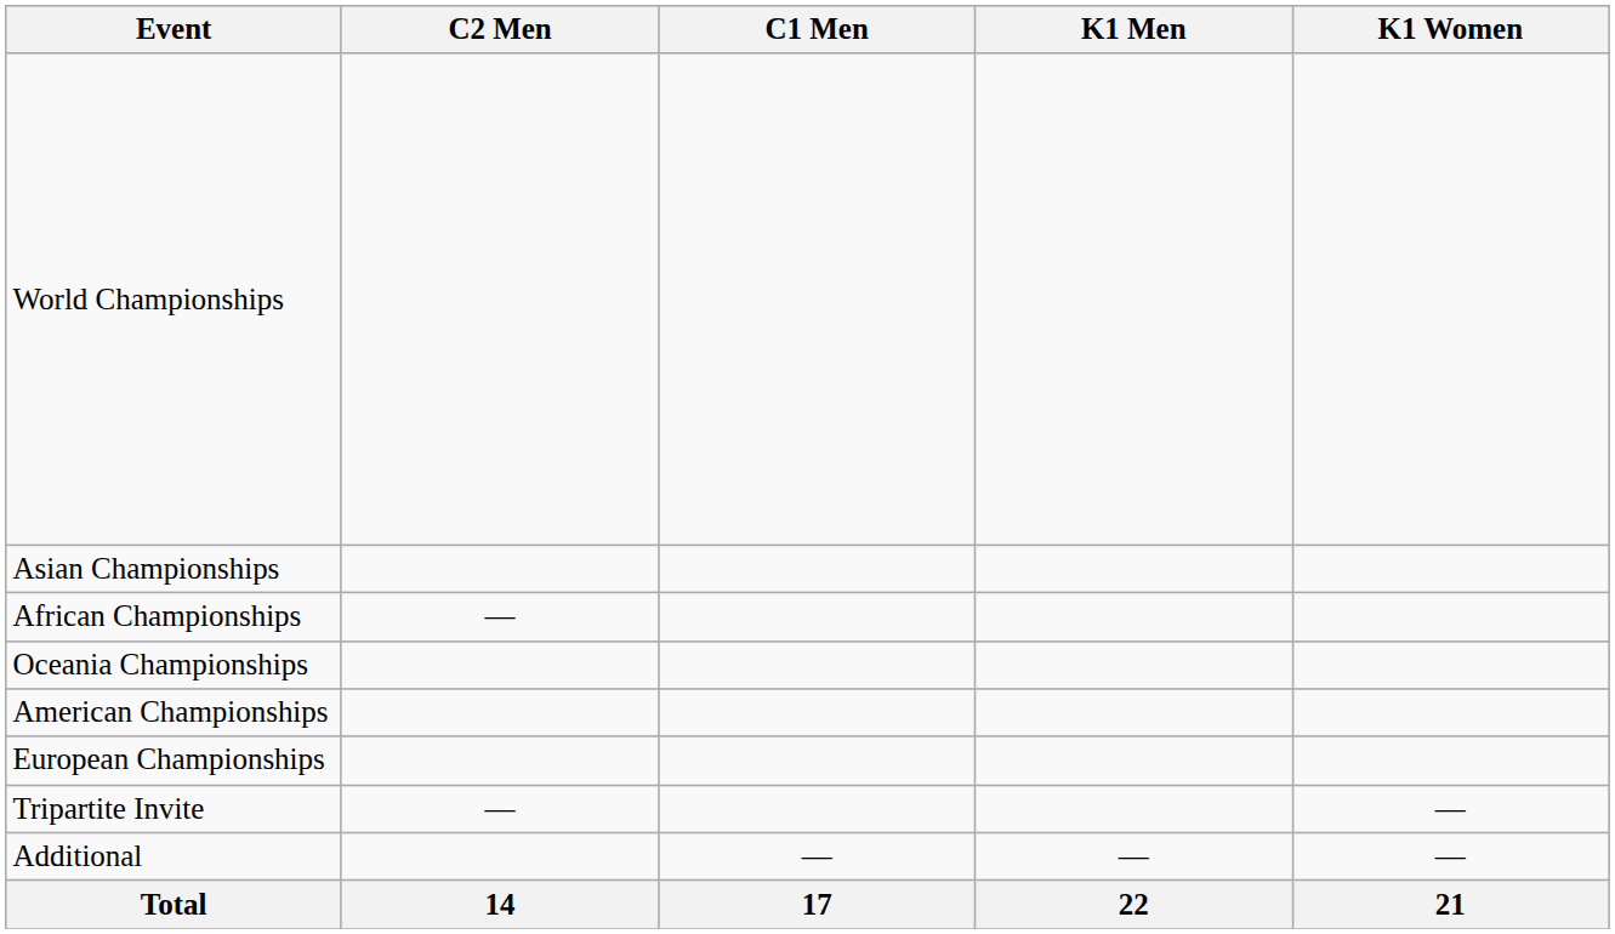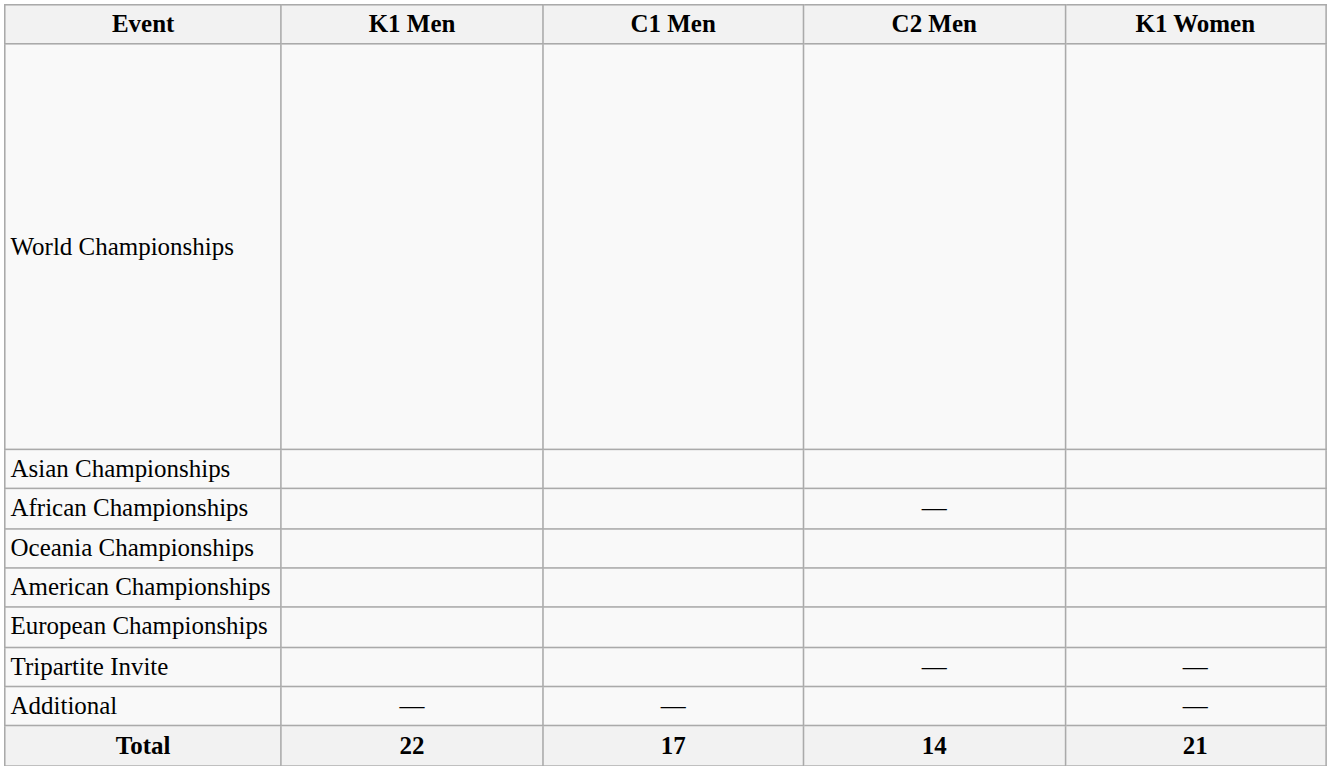 <table class="wikitable">
 <tr>
 <th width=170>Event</th>
+<th width=160>K1 Men</th>
+<th width=160>C1 Men</th>
 <th width=160>C2 Men</th>
-<th width=160>C1 Men</th>
-<th width=160>K1 Men</th>
 <th width=160>K1 Women</th>
 </tr>
 <tr>
 <td>World Championships</td>
+<td><br><br><br><br><br><br><br><br><br><br><br><br><br><br></td>
+<td><br><br><br><br><br><br><br><br><br><br></td>
 <td><br><br><br><br><br><br><br></td>
-<td><br><br><br><br><br><br><br><br><br><br></td>
-<td><br><br><br><br><br><br><br><br><br><br><br><br><br><br></td>
 <td><br><br><br><br><br><br><br><br><br><br><br><br><br><br></td>
 </tr>
 <tr>
 <td>Asian Championships</td>
 <td></td>
 <td></td>
 <td></td>
 <td></td>
 </tr>
 <tr>
 <td>African Championships</td>
+<td></td>
+<td><s></s></td>
 <td align="center">—</td>
-<td><s></s></td>
-<td></td>
 <td></td>
 </tr>
 <tr>
 <td>Oceania Championships</td>
 <td></td>
 <td></td>
 <td></td>
 <td></td>
 </tr>
 <tr>
 <td>American Championships</td>
 <td></td>
 <td></td>
 <td></td>
 <td></td>
 </tr>
 <tr>
 <td>European Championships</td>
-<td></td>
 <td><br></td>
 <td><br></td>
+<td></td>
 <td><br></td>
 </tr>
 <tr>
 <td>Tripartite Invite</td>
-<td align="center">—</td>
 <td></td>
 <td></td>
+<td align="center">—</td>
 <td align="center">—</td>
 </tr>
 <tr>
 <td>Additional</td>
-<td><br></td>
 <td align="center">—</td>
 <td align="center">—</td>
+<td><br></td>
 <td align="center">—</td>
 </tr>
 <tr>
 <th>Total</th>
+<th>22</th>
+<th>17</th>
 <th>14</th>
-<th>17</th>
-<th>22</th>
 <th>21</th>
 </tr>
 </table>
